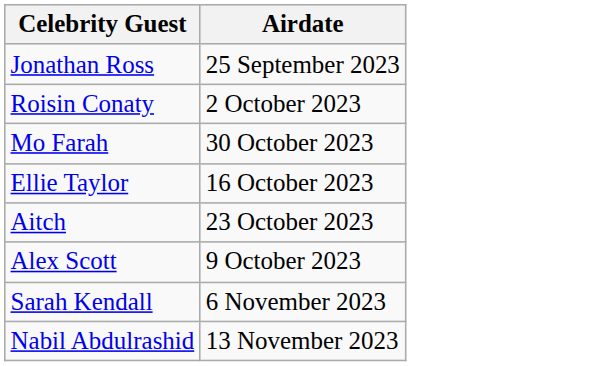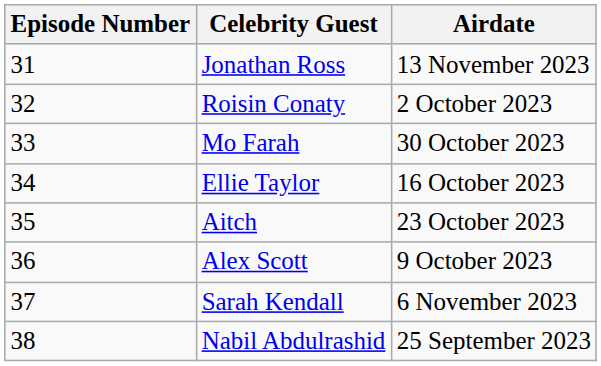 <table class="wikitable">
 <tr>
+<th>Episode Number</th>
 <th>Celebrity Guest</th>
 <th>Airdate</th>
 </tr>
 <tr>
+<td>31</td>
 <td><a href='#'>Jonathan Ross</a></td>
-<td>25 September 2023</td>
+<td>13 November 2023</td>
 </tr>
 <tr>
+<td>32</td>
 <td><a href='#'>Roisin Conaty</a></td>
 <td>2 October 2023</td>
 </tr>
 <tr>
+<td>33</td>
 <td><a href='#'>Mo Farah</a></td>
 <td>30 October 2023</td>
 </tr>
 <tr>
+<td>34</td>
 <td><a href='#'>Ellie Taylor</a></td>
 <td>16 October 2023</td>
 </tr>
 <tr>
+<td>35</td>
 <td><a href='#'>Aitch</a></td>
 <td>23 October 2023</td>
 </tr>
 <tr>
+<td>36</td>
 <td><a href='#'>Alex Scott</a></td>
 <td>9 October 2023</td>
 </tr>
 <tr>
+<td>37</td>
 <td><a href='#'>Sarah Kendall</a></td>
 <td>6 November 2023</td>
 </tr>
 <tr>
+<td>38</td>
 <td><a href='#'>Nabil Abdulrashid</a></td>
-<td>13 November 2023</td>
+<td>25 September 2023</td>
 </tr>
 </table>
